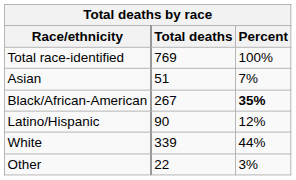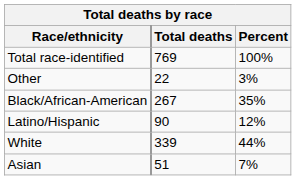 <table class="wikitable sortable">
 <tr>
 <th colspan="3">Total deaths by race </th>
 </tr>
 <tr>
 <th>Race/ethnicity</th>
 <th style="border-left: 2px solid #888;">Total deaths</th>
 <th>Percent</th>
 </tr>
 <tr>
 <td>Total race-identified</td>
 <td style="border-left: 2px solid #888;">769</td>
 <td>100%</td>
 </tr>
 <tr>
-<td>Asian</td>
-<td style="border-left: 2px solid #888;">51</td>
-<td>7%</td>
+<td>Other</td>
+<td style="border-left: 2px solid #888;">22</td>
+<td>3%</td>
 </tr>
 <tr>
 <td>Black/African-American</td>
 <td style="border-left: 2px solid #888;">267</td>
-<td><strong>35%</strong></td>
+<td>35%</td>
 </tr>
 <tr>
 <td>Latino/Hispanic</td>
 <td style="border-left: 2px solid #888;">90</td>
 <td>12%</td>
 </tr>
 <tr>
 <td>White</td>
 <td style="border-left: 2px solid #888;">339</td>
 <td>44%</td>
 </tr>
 <tr>
-<td>Other</td>
-<td style="border-left: 2px solid #888;">22</td>
-<td>3%</td>
+<td>Asian</td>
+<td style="border-left: 2px solid #888;">51</td>
+<td>7%</td>
 </tr>
 </table>
